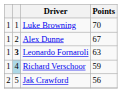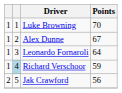 <table class="wikitable" style="font-size: 85%;">
 <tr>
 <th></th>
 <th></th>
 <th>Driver</th>
 <th>Points</th>
 </tr>
 <tr>
 <td align="left"> 1</td>
 <td align="center">1</td>
 <td> <a href='#'>Luke Browning</a></td>
 <td>70</td>
 </tr>
 <tr>
 <td align="left"> 1</td>
 <td align="center">2</td>
 <td> <a href='#'>Alex Dunne</a></td>
 <td>67</td>
 </tr>
 <tr>
 <td align="left"> 1</td>
-<td align="center"><strong>3</strong></td>
+<td align="center">3</td>
 <td> <a href='#'>Leonardo Fornaroli</a></td>
-<td>63</td>
+<td>64</td>
 </tr>
 <tr>
 <td align="left"> 1</td>
 <td align="center" style="background: lightblue;">4</td>
 <td> <a href='#'>Richard Verschoor</a></td>
 <td>59</td>
 </tr>
 <tr>
 <td align="left"> 2</td>
 <td align="center">5</td>
 <td> <a href='#'>Jak Crawford</a></td>
 <td>56</td>
 </tr>
 <tr>
 </tr>
 </table>
